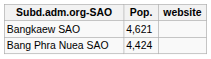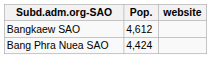 <table class="wikitable" style="width:50%;">
 <tr>
 <th>Subd.adm.org-SAO</th>
 <th>Pop.</th>
 <th>website</th>
 </tr>
 <tr |>
 <td>Bangkaew SAO</td>
-<td>4,621</td>
+<td>4,612</td>
 <td></td>
 </tr>
 <tr>
 <td>Bang Phra Nuea SAO</td>
 <td>4,424</td>
 <td></td>
 </tr>
 </table>
